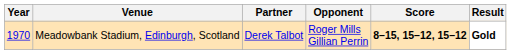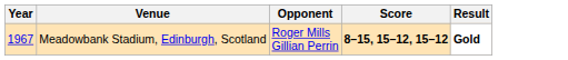 <table class="sortable wikitable" style="font-size: 90%;">
 <tr>
 <th>Year</th>
 <th>Venue</th>
-<th>Partner</th>
 <th>Opponent</th>
 <th>Score</th>
 <th>Result</th>
 </tr>
 <tr style="background:#FFE4B5">
-<td align="center"><a href='#'>1970</a></td>
+<td align="center"><a href='#'>1967</a></td>
 <td align="left">Meadowbank Stadium, <a href='#'>Edinburgh</a>, Scotland</td>
-<td align="left"> <a href='#'>Derek Talbot</a></td>
 <td align="left"> <a href='#'>Roger Mills</a><br> <a href='#'>Gillian Perrin</a></td>
 <td align="left"><strong>8–15, 15–12, 15–12</strong></td>
 <td style="text-align:left; background:white"> <strong>Gold</strong></td>
 </tr>
 </table>
